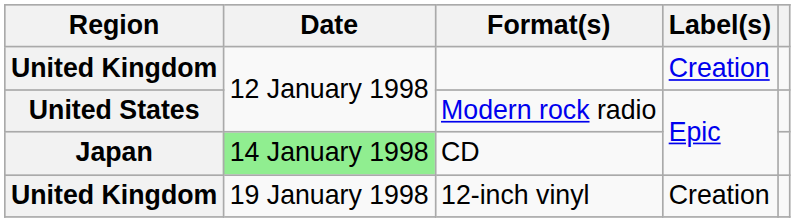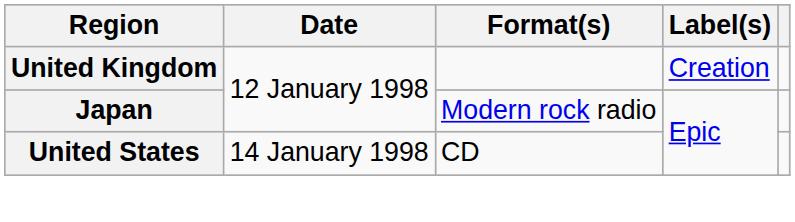 <table class="wikitable plainrowheaders">
 <tr>
 <th scope="col">Region</th>
 <th scope="col">Date</th>
 <th scope="col">Format(s)</th>
 <th scope="col">Label(s)</th>
 <th scope="col"></th>
 </tr>
 <tr>
 <th scope="row">United Kingdom</th>
 <td rowspan="2">12 January 1998</td>
 <td></td>
 <td><a href='#'>Creation</a></td>
 <td></td>
 </tr>
 <tr>
-<th scope="row">United States</th>
+<th scope="row">Japan</th>
 <td><a href='#'>Modern rock</a> radio</td>
 <td rowspan="2"><a href='#'>Epic</a></td>
 <td></td>
 </tr>
 <tr>
-<th scope="row">Japan</th>
-<td style="background: lightgreen;">14 January 1998</td>
+<th scope="row">United States</th>
+<td>14 January 1998</td>
 <td>CD</td>
 <td></td>
 </tr>
-<tr>
-<th scope="row">United Kingdom</th>
-<td>19 January 1998</td>
-<td>12-inch vinyl</td>
-<td>Creation</td>
-<td></td>
-</tr>
 </table>
